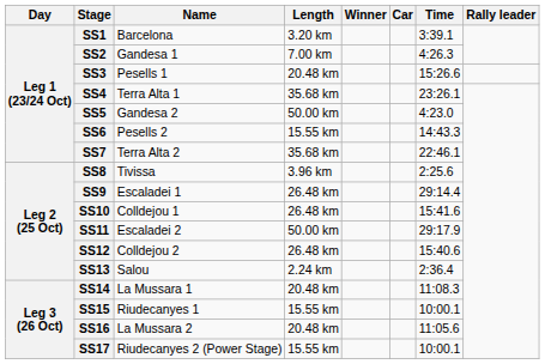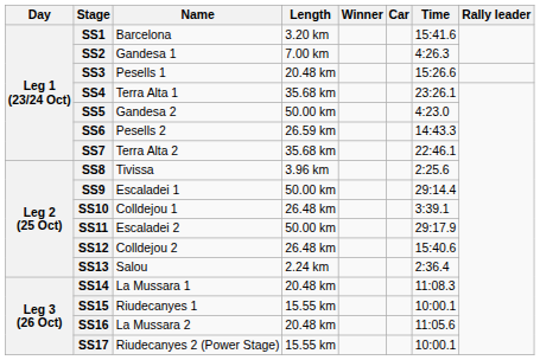 <table class="wikitable" style="text-align: left; font-size: 90%; max-width: 950px;">
 <tr>
 <th>Day</th>
 <th>Stage</th>
 <th>Name</th>
 <th>Length</th>
 <th>Winner</th>
 <th>Car</th>
 <th>Time</th>
 <th>Rally leader</th>
 </tr>
 <tr>
 <th rowspan=7>Leg 1<br>(23/24 Oct)</th>
 <th>SS1</th>
 <td>Barcelona</td>
 <td>3.20 km</td>
 <td></td>
 <td></td>
-<td>3:39.1</td>
+<td>15:41.6</td>
 <td rowspan=2></td>
 </tr>
 <tr>
 <th>SS2</th>
 <td>Gandesa 1</td>
 <td>7.00 km</td>
 <td></td>
 <td></td>
 <td>4:26.3</td>
 </tr>
 <tr>
 <th>SS3</th>
 <td>Pesells 1</td>
 <td>20.48 km</td>
 <td></td>
 <td></td>
 <td>15:26.6</td>
 <td></td>
 </tr>
 <tr>
 <th>SS4</th>
 <td>Terra Alta 1</td>
 <td>35.68 km</td>
 <td></td>
 <td></td>
 <td>23:26.1</td>
 <td rowspan=14></td>
 </tr>
 <tr>
 <th>SS5</th>
 <td>Gandesa 2</td>
 <td>50.00 km</td>
 <td></td>
 <td></td>
 <td>4:23.0</td>
 </tr>
 <tr>
 <th>SS6</th>
 <td>Pesells 2</td>
-<td>15.55 km</td>
+<td>26.59 km</td>
 <td></td>
 <td></td>
 <td>14:43.3</td>
 </tr>
 <tr>
 <th>SS7</th>
 <td>Terra Alta 2</td>
 <td>35.68 km</td>
 <td></td>
 <td></td>
 <td>22:46.1</td>
 </tr>
 <tr>
 <th rowspan=6>Leg 2<br>(25 Oct)</th>
 <th>SS8</th>
 <td>Tivissa</td>
 <td>3.96 km</td>
 <td></td>
 <td></td>
 <td>2:25.6</td>
 </tr>
 <tr>
 <th>SS9</th>
 <td>Escaladei 1</td>
-<td>26.48 km</td>
+<td>50.00 km</td>
 <td></td>
 <td></td>
 <td>29:14.4</td>
 </tr>
 <tr>
 <th>SS10</th>
 <td>Colldejou 1</td>
 <td>26.48 km</td>
 <td></td>
 <td></td>
-<td>15:41.6</td>
+<td>3:39.1</td>
 </tr>
 <tr>
 <th>SS11</th>
 <td>Escaladei 2</td>
 <td>50.00 km</td>
 <td></td>
 <td></td>
 <td>29:17.9</td>
 </tr>
 <tr>
 <th>SS12</th>
 <td>Colldejou 2</td>
 <td>26.48 km</td>
 <td></td>
 <td></td>
 <td>15:40.6</td>
 </tr>
 <tr>
 <th>SS13</th>
 <td>Salou</td>
 <td>2.24 km</td>
 <td></td>
 <td></td>
 <td>2:36.4</td>
 </tr>
 <tr>
 <th rowspan=4>Leg 3<br>(26 Oct)</th>
 <th>SS14</th>
 <td>La Mussara 1</td>
 <td>20.48 km</td>
 <td></td>
 <td></td>
 <td>11:08.3</td>
 </tr>
 <tr>
 <th>SS15</th>
 <td>Riudecanyes 1</td>
 <td>15.55 km</td>
 <td></td>
 <td></td>
 <td>10:00.1</td>
 </tr>
 <tr>
 <th>SS16</th>
 <td>La Mussara 2</td>
 <td>20.48 km</td>
 <td></td>
 <td></td>
 <td>11:05.6</td>
 </tr>
 <tr>
 <th>SS17</th>
 <td>Riudecanyes 2 (Power Stage)</td>
 <td>15.55 km</td>
 <td></td>
 <td></td>
 <td>10:00.1</td>
 </tr>
 </table>
